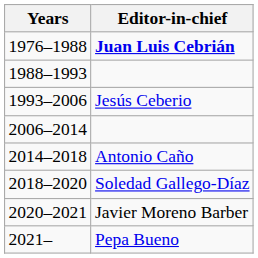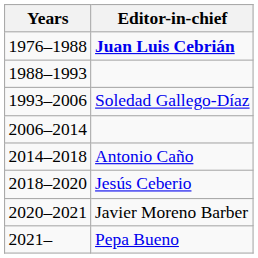 <table class="wikitable">
 <tr>
 <th>Years</th>
 <th>Editor-in-chief</th>
 </tr>
 <tr>
 <td>1976–1988</td>
 <td><strong><a href='#'>Juan Luis Cebrián</a></strong></td>
 </tr>
 <tr>
 <td>1988–1993</td>
 <td></td>
 </tr>
 <tr>
 <td>1993–2006</td>
-<td><a href='#'>Jesús Ceberio</a></td>
+<td><a href='#'>Soledad Gallego-Díaz</a></td>
 </tr>
 <tr>
 <td>2006–2014</td>
 <td></td>
 </tr>
 <tr>
 <td>2014–2018</td>
 <td><a href='#'>Antonio Caño</a></td>
 </tr>
 <tr>
 <td>2018–2020</td>
-<td><a href='#'>Soledad Gallego-Díaz</a></td>
+<td><a href='#'>Jesús Ceberio</a></td>
 </tr>
 <tr>
 <td>2020–2021</td>
 <td>Javier Moreno Barber</td>
 </tr>
 <tr>
 <td>2021–</td>
 <td><a href='#'>Pepa Bueno</a></td>
 </tr>
 </table>
